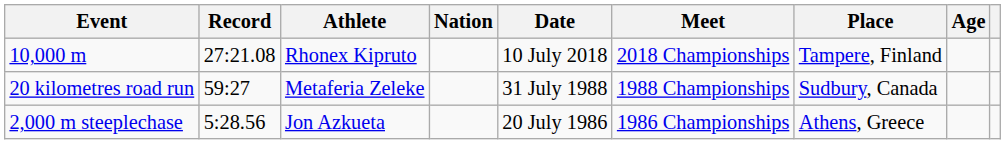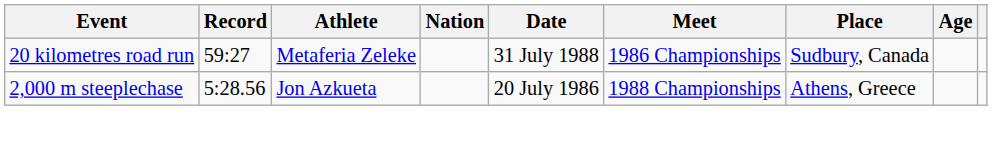 <table class="wikitable" style="font-size:95%">
 <tr>
 <th>Event</th>
 <th>Record</th>
 <th>Athlete</th>
 <th>Nation</th>
 <th>Date</th>
 <th>Meet</th>
 <th>Place</th>
 <th>Age</th>
 <th></th>
 </tr>
 <tr>
-<td><a href='#'>10,000 m</a></td>
-<td>27:21.08</td>
-<td><a href='#'>Rhonex Kipruto</a></td>
-<td></td>
-<td>10 July 2018</td>
-<td><a href='#'>2018 Championships</a></td>
-<td><a href='#'>Tampere</a>, Finland</td>
-<td></td>
-<td></td>
-</tr>
-<tr>
 <td><a href='#'>20 kilometres road run</a></td>
 <td>59:27</td>
 <td><a href='#'>Metaferia Zeleke</a></td>
 <td></td>
 <td>31 July 1988</td>
-<td><a href='#'>1988 Championships</a></td>
+<td><a href='#'>1986 Championships</a></td>
 <td><a href='#'>Sudbury</a>, Canada</td>
 <td></td>
 <td></td>
 </tr>
 <tr>
 <td><a href='#'>2,000 m steeplechase</a></td>
 <td>5:28.56</td>
 <td><a href='#'>Jon Azkueta</a></td>
 <td></td>
 <td>20 July 1986</td>
-<td><a href='#'>1986 Championships</a></td>
+<td><a href='#'>1988 Championships</a></td>
 <td><a href='#'>Athens</a>, Greece</td>
 <td></td>
 <td></td>
 </tr>
 </table>
